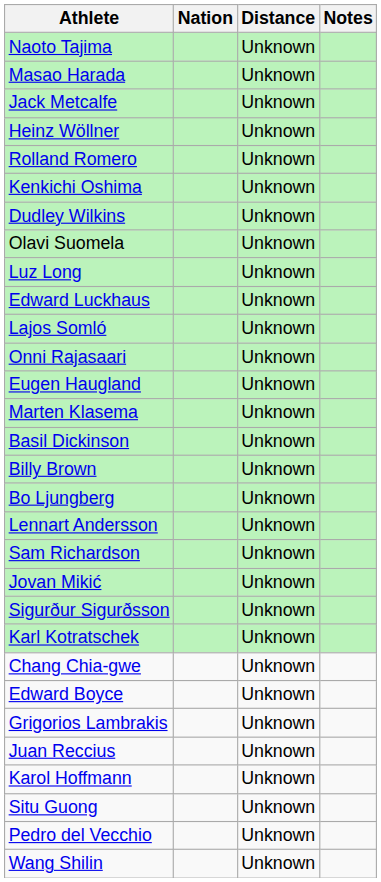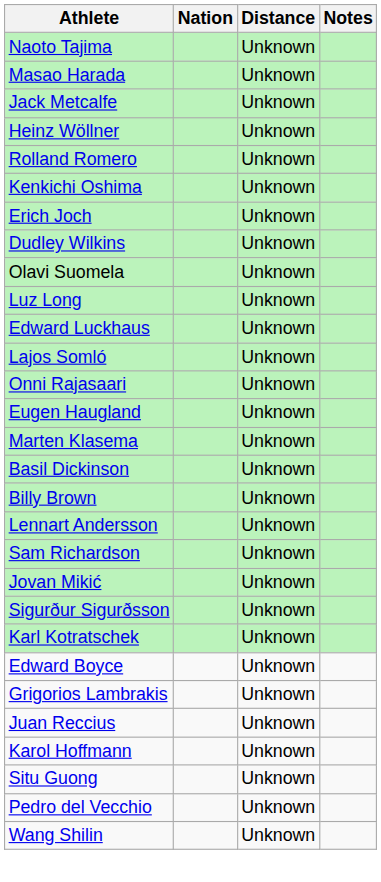 <table class="wikitable sortable" style="text-align:center">
 <tr>
 <th>Athlete</th>
 <th>Nation</th>
 <th>Distance</th>
 <th>Notes</th>
 </tr>
 <tr bgcolor=bbf3bb>
 <td align=left><a href='#'>Naoto Tajima</a></td>
 <td align="left"></td>
 <td data-sort-value=14.00>Unknown</td>
 <td></td>
 </tr>
 <tr bgcolor=bbf3bb>
 <td align=left><a href='#'>Masao Harada</a></td>
 <td align="left"></td>
 <td data-sort-value=14.00>Unknown</td>
 <td></td>
 </tr>
 <tr bgcolor=bbf3bb>
 <td align=left><a href='#'>Jack Metcalfe</a></td>
 <td align="left"></td>
 <td data-sort-value=14.00>Unknown</td>
 <td></td>
 </tr>
 <tr bgcolor=bbf3bb>
 <td align=left><a href='#'>Heinz Wöllner</a></td>
 <td align=left></td>
 <td data-sort-value=14.00>Unknown</td>
 <td></td>
 </tr>
 <tr bgcolor=bbf3bb>
 <td align=left><a href='#'>Rolland Romero</a></td>
 <td align=left></td>
 <td data-sort-value=14.00>Unknown</td>
 <td></td>
 </tr>
 <tr bgcolor=bbf3bb>
 <td align=left><a href='#'>Kenkichi Oshima</a></td>
+<td align=left></td>
+<td data-sort-value=14.00>Unknown</td>
+<td></td>
+</tr>
+<tr bgcolor=bbf3bb>
+<td align=left><a href='#'>Erich Joch</a></td>
 <td align=left></td>
 <td data-sort-value=14.00>Unknown</td>
 <td></td>
 </tr>
 <tr bgcolor=bbf3bb>
 <td align=left><a href='#'>Dudley Wilkins</a></td>
 <td align=left></td>
 <td data-sort-value=14.00>Unknown</td>
 <td></td>
 </tr>
 <tr bgcolor=bbf3bb>
 <td align=left>Olavi Suomela</td>
 <td align=left></td>
 <td data-sort-value=14.00>Unknown</td>
 <td></td>
 </tr>
 <tr bgcolor=bbf3bb>
 <td align=left><a href='#'>Luz Long</a></td>
 <td align=left></td>
 <td data-sort-value=14.00>Unknown</td>
 <td></td>
 </tr>
 <tr bgcolor=bbf3bb>
 <td align=left><a href='#'>Edward Luckhaus</a></td>
 <td align=left></td>
 <td data-sort-value=14.00>Unknown</td>
 <td></td>
 </tr>
 <tr bgcolor=bbf3bb>
 <td align=left><a href='#'>Lajos Somló</a></td>
 <td align=left></td>
 <td data-sort-value=14.00>Unknown</td>
 <td></td>
 </tr>
 <tr bgcolor=bbf3bb>
 <td align=left><a href='#'>Onni Rajasaari</a></td>
 <td align=left></td>
 <td data-sort-value=14.00>Unknown</td>
 <td></td>
 </tr>
 <tr bgcolor=bbf3bb>
 <td align=left><a href='#'>Eugen Haugland</a></td>
 <td align=left></td>
 <td data-sort-value=14.00>Unknown</td>
 <td></td>
 </tr>
 <tr bgcolor=bbf3bb>
 <td align=left><a href='#'>Marten Klasema</a></td>
 <td align=left></td>
 <td data-sort-value=14.00>Unknown</td>
 <td></td>
 </tr>
 <tr bgcolor=bbf3bb>
 <td align=left><a href='#'>Basil Dickinson</a></td>
 <td align=left></td>
 <td data-sort-value=14.00>Unknown</td>
 <td></td>
 </tr>
 <tr bgcolor=bbf3bb>
 <td align=left><a href='#'>Billy Brown</a></td>
 <td align=left></td>
 <td data-sort-value=14.00>Unknown</td>
 <td></td>
 </tr>
 <tr bgcolor=bbf3bb>
-<td align=left><a href='#'>Bo Ljungberg</a></td>
-<td align=left></td>
-<td data-sort-value=14.00>Unknown</td>
-<td></td>
-</tr>
-<tr bgcolor=bbf3bb>
 <td align=left><a href='#'>Lennart Andersson</a></td>
 <td align=left></td>
 <td data-sort-value=14.00>Unknown</td>
 <td></td>
 </tr>
 <tr bgcolor=bbf3bb>
 <td align=left><a href='#'>Sam Richardson</a></td>
 <td align=left></td>
 <td data-sort-value=14.00>Unknown</td>
 <td></td>
 </tr>
 <tr bgcolor=bbf3bb>
 <td align=left><a href='#'>Jovan Mikić</a></td>
 <td align=left></td>
 <td data-sort-value=14.00>Unknown</td>
 <td></td>
 </tr>
 <tr bgcolor=bbf3bb>
 <td><a href='#'>Sigurður Sigurðsson</a></td>
 <td align=left></td>
 <td data-sort-value=14.00>Unknown</td>
 <td></td>
 </tr>
 <tr bgcolor=bbf3bb>
 <td align=left><a href='#'>Karl Kotratschek</a></td>
 <td align=left></td>
 <td data-sort-value=14.00>Unknown</td>
-<td></td>
-</tr>
-<tr>
-<td align=left><a href='#'>Chang Chia-gwe</a></td>
-<td align=left></td>
-<td data-sort-value=1.00>Unknown</td>
 <td></td>
 </tr>
 <tr>
 <td align=left><a href='#'>Edward Boyce</a></td>
 <td align=left></td>
 <td data-sort-value=1.00>Unknown</td>
 <td></td>
 </tr>
 <tr>
 <td align=left><a href='#'>Grigorios Lambrakis</a></td>
 <td align=left></td>
 <td data-sort-value=1.00>Unknown</td>
 <td></td>
 </tr>
 <tr>
 <td align=left><a href='#'>Juan Reccius</a></td>
 <td align=left></td>
 <td data-sort-value=1.00>Unknown</td>
 <td></td>
 </tr>
 <tr>
 <td align=left><a href='#'>Karol Hoffmann</a></td>
 <td align=left></td>
 <td data-sort-value=1.00>Unknown</td>
 <td></td>
 </tr>
 <tr>
 <td align=left><a href='#'>Situ Guong</a></td>
 <td align=left></td>
 <td data-sort-value=1.00>Unknown</td>
 <td></td>
 </tr>
 <tr>
 <td align=left><a href='#'>Pedro del Vecchio</a></td>
 <td align=left></td>
 <td data-sort-value=1.00>Unknown</td>
 <td></td>
 </tr>
 <tr>
 <td align=left><a href='#'>Wang Shilin</a></td>
 <td align=left></td>
 <td data-sort-value=1.00>Unknown</td>
 <td></td>
 </tr>
 </table>
